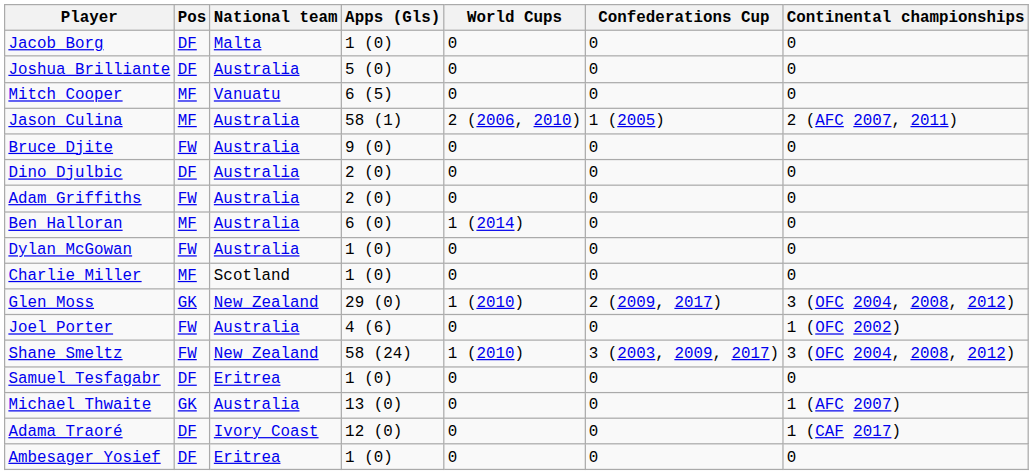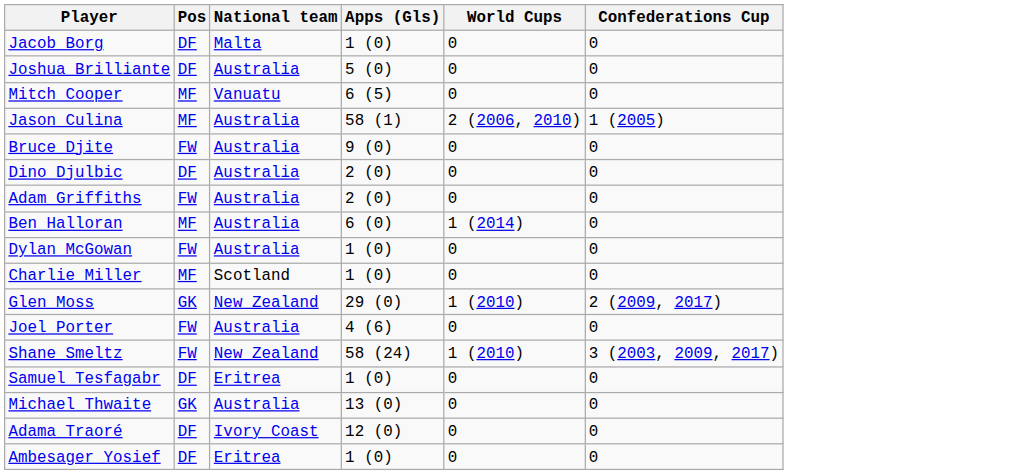 <table class="wikitable sortable">
 <tr>
 <th>Player</th>
 <th>Pos</th>
 <th>National team</th>
 <th>Apps (Gls)</th>
 <th>World Cups</th>
 <th>Confederations Cup</th>
-<th>Continental championships</th>
 </tr>
 <tr>
 <td><a href='#'>Jacob Borg</a></td>
 <td><a href='#'>DF</a></td>
 <td> <a href='#'>Malta</a></td>
 <td>1 (0)</td>
-<td>0</td>
 <td>0</td>
 <td>0</td>
 </tr>
 <tr>
 <td><a href='#'>Joshua Brilliante</a></td>
 <td><a href='#'>DF</a></td>
 <td> <a href='#'>Australia</a></td>
 <td>5 (0)</td>
 <td>0</td>
 <td>0</td>
-<td>0</td>
 </tr>
 <tr>
 <td><a href='#'>Mitch Cooper</a></td>
 <td><a href='#'>MF</a></td>
 <td> <a href='#'>Vanuatu</a></td>
 <td>6 (5)</td>
-<td>0</td>
 <td>0</td>
 <td>0</td>
 </tr>
 <tr>
 <td><a href='#'>Jason Culina</a></td>
 <td><a href='#'>MF</a></td>
 <td> <a href='#'>Australia</a></td>
 <td>58 (1)</td>
 <td>2 (<a href='#'>2006</a>, <a href='#'>2010</a>)</td>
 <td>1 (<a href='#'>2005</a>)</td>
-<td>2 (<a href='#'>AFC</a> <a href='#'>2007</a>, <a href='#'>2011</a>)</td>
 </tr>
 <tr>
 <td><a href='#'>Bruce Djite</a></td>
 <td><a href='#'>FW</a></td>
 <td> <a href='#'>Australia</a></td>
 <td>9 (0)</td>
-<td>0</td>
 <td>0</td>
 <td>0</td>
 </tr>
 <tr>
 <td><a href='#'>Dino Djulbic</a></td>
 <td><a href='#'>DF</a></td>
 <td> <a href='#'>Australia</a></td>
 <td>2 (0)</td>
 <td>0</td>
 <td>0</td>
-<td>0</td>
 </tr>
 <tr>
 <td><a href='#'>Adam Griffiths</a></td>
 <td><a href='#'>FW</a></td>
 <td> <a href='#'>Australia</a></td>
 <td>2 (0)</td>
-<td>0</td>
 <td>0</td>
 <td>0</td>
 </tr>
 <tr>
 <td><a href='#'>Ben Halloran</a></td>
 <td><a href='#'>MF</a></td>
 <td> <a href='#'>Australia</a></td>
 <td>6 (0)</td>
 <td>1 (<a href='#'>2014</a>)</td>
 <td>0</td>
-<td>0</td>
 </tr>
 <tr>
 <td><a href='#'>Dylan McGowan</a></td>
 <td><a href='#'>FW</a></td>
 <td> <a href='#'>Australia</a></td>
 <td>1 (0)</td>
-<td>0</td>
 <td>0</td>
 <td>0</td>
 </tr>
 <tr>
 <td><a href='#'>Charlie Miller</a></td>
 <td><a href='#'>MF</a></td>
 <td> Scotland</td>
 <td>1 (0)</td>
 <td>0</td>
 <td>0</td>
-<td>0</td>
 </tr>
 <tr>
 <td><a href='#'>Glen Moss</a></td>
 <td><a href='#'>GK</a></td>
 <td> <a href='#'>New Zealand</a></td>
 <td>29 (0)</td>
 <td>1 (<a href='#'>2010</a>)</td>
 <td>2 (<a href='#'>2009</a>, <a href='#'>2017</a>)</td>
-<td>3 (<a href='#'>OFC</a> <a href='#'>2004</a>, <a href='#'>2008</a>, <a href='#'>2012</a>)</td>
 </tr>
 <tr>
 <td><a href='#'>Joel Porter</a></td>
 <td><a href='#'>FW</a></td>
 <td> <a href='#'>Australia</a></td>
 <td>4 (6)</td>
 <td>0</td>
 <td>0</td>
-<td>1 (<a href='#'>OFC</a> <a href='#'>2002</a>)</td>
 </tr>
 <tr>
 <td><a href='#'>Shane Smeltz</a></td>
 <td><a href='#'>FW</a></td>
 <td> <a href='#'>New Zealand</a></td>
 <td>58 (24)</td>
 <td>1 (<a href='#'>2010</a>)</td>
 <td>3 (<a href='#'>2003</a>, <a href='#'>2009</a>, <a href='#'>2017</a>)</td>
-<td>3 (<a href='#'>OFC</a> <a href='#'>2004</a>, <a href='#'>2008</a>, <a href='#'>2012</a>)</td>
 </tr>
 <tr>
 <td><a href='#'>Samuel Tesfagabr</a></td>
 <td><a href='#'>DF</a></td>
 <td> <a href='#'>Eritrea</a></td>
 <td>1 (0)</td>
-<td>0</td>
 <td>0</td>
 <td>0</td>
 </tr>
 <tr>
 <td><a href='#'>Michael Thwaite</a></td>
 <td><a href='#'>GK</a></td>
 <td> <a href='#'>Australia</a></td>
 <td>13 (0)</td>
 <td>0</td>
 <td>0</td>
-<td>1 (<a href='#'>AFC</a> <a href='#'>2007</a>)</td>
 </tr>
 <tr>
 <td><a href='#'>Adama Traoré</a></td>
 <td><a href='#'>DF</a></td>
 <td> <a href='#'>Ivory Coast</a></td>
 <td>12 (0)</td>
 <td>0</td>
 <td>0</td>
-<td>1 (<a href='#'>CAF</a> <a href='#'>2017</a>)</td>
 </tr>
 <tr>
 <td><a href='#'>Ambesager Yosief</a></td>
 <td><a href='#'>DF</a></td>
 <td> <a href='#'>Eritrea</a></td>
 <td>1 (0)</td>
 <td>0</td>
 <td>0</td>
-<td>0</td>
 </tr>
 </table>
